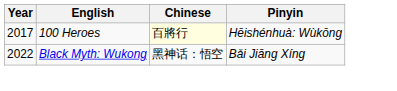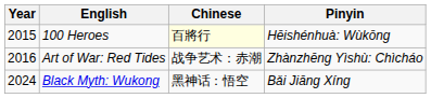 <table class="wikitable">
 <tr>
 <th>Year</th>
 <th style="text-align:center">English</th>
 <th style="text-align:center">Chinese</th>
 <th style="text-align:center">Pinyin</th>
 </tr>
 <tr>
-<td>2017</td>
+<td>2015</td>
 <td><em>100 Heroes</em></td>
 <td style="background: lightyellow;">百將行</td>
 <td><em>Hēishénhuà: Wùkōng</em></td>
 </tr>
 <tr>
-<td>2022</td>
+<td>2016</td>
+<td><em>Art of War: Red Tides</em></td>
+<td>战争艺术：赤潮</td>
+<td><em>Zhànzhēng Yìshù: Chìcháo</em></td>
+</tr>
+<tr>
+<td>2024</td>
 <td><em><a href='#'>Black Myth: Wukong</a></em></td>
 <td>黑神话：悟空</td>
 <td><em>Bǎi Jiāng Xíng</em></td>
 </tr>
 </table>
